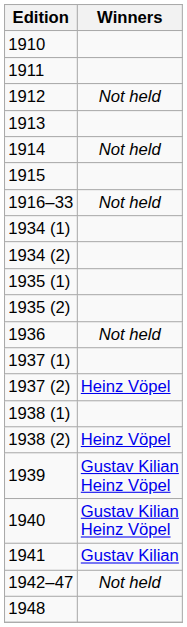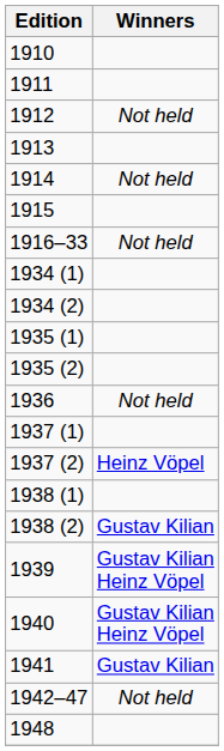 <table class="wikitable">
 <tr style="background:#efefef;">
 <th>Edition</th>
 <th>Winners</th>
 </tr>
 <tr>
 <td>1910</td>
 <td><br> </td>
 </tr>
 <tr>
 <td>1911</td>
 <td><br> </td>
 </tr>
 <tr>
 <td>1912</td>
 <td colspan=3; align=center><em>Not held</em></td>
 </tr>
 <tr>
 <td>1913</td>
 <td><br> </td>
 </tr>
 <tr>
 <td>1914</td>
 <td colspan=3; align=center><em>Not held</em></td>
 </tr>
 <tr>
 <td>1915</td>
 <td><br> </td>
 </tr>
 <tr>
 <td>1916–33</td>
 <td colspan=3; align=center><em>Not held</em></td>
 </tr>
 <tr>
 <td>1934 (1)</td>
 <td><br> </td>
 </tr>
 <tr>
 <td>1934 (2)</td>
 <td><br> </td>
 </tr>
 <tr>
 <td>1935 (1)</td>
 <td><br> </td>
 </tr>
 <tr>
 <td>1935 (2)</td>
 <td><br> </td>
 </tr>
 <tr>
 <td>1936</td>
 <td colspan=3; align=center><em>Not held</em></td>
 </tr>
 <tr>
 <td>1937 (1)</td>
 <td><br> </td>
 </tr>
 <tr>
 <td>1937 (2)</td>
 <td> <a href='#'>Heinz Vöpel</a><br> </td>
 </tr>
 <tr>
 <td>1938 (1)</td>
 <td><br> </td>
 </tr>
 <tr>
 <td>1938 (2)</td>
-<td> <a href='#'>Heinz Vöpel</a><br> </td>
+<td> <a href='#'>Gustav Kilian</a><br> </td>
 </tr>
 <tr>
 <td>1939</td>
 <td> <a href='#'>Gustav Kilian</a><br>  <a href='#'>Heinz Vöpel</a></td>
 </tr>
 <tr>
 <td>1940</td>
 <td> <a href='#'>Gustav Kilian</a><br>  <a href='#'>Heinz Vöpel</a></td>
 </tr>
 <tr>
 <td>1941</td>
 <td> <a href='#'>Gustav Kilian</a><br> </td>
 </tr>
 <tr>
 <td>1942–47</td>
 <td colspan=3; align=center><em>Not held</em></td>
 </tr>
 <tr>
 <td>1948</td>
 <td> <br></td>
 </tr>
 <tr>
 </tr>
 </table>
